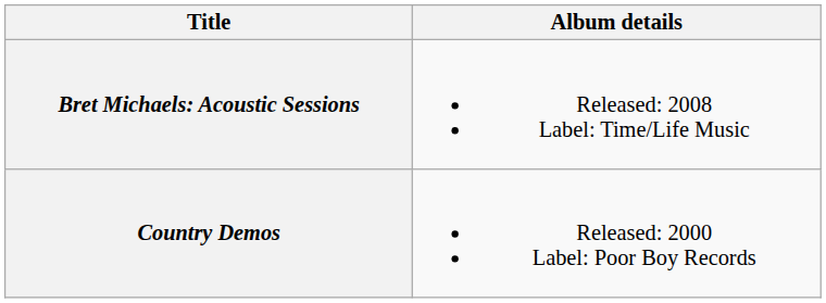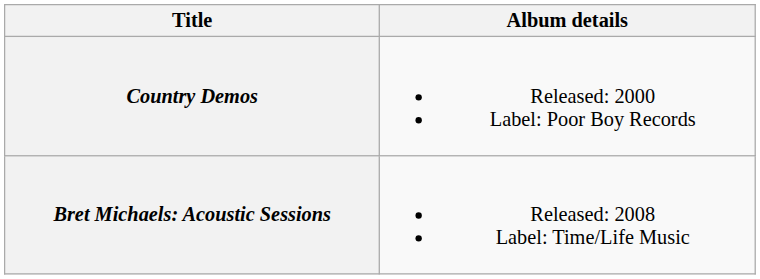 <table class="wikitable plainrowheaders" style="text-align:center;">
 <tr>
 <th style="width:18em;">Title</th>
 <th style="width:18em;">Album details</th>
 </tr>
 <tr>
+<th scope="row"><em>Country Demos</em></th>
+<td><br><ul><li>Released: 2000</li><li>Label: Poor Boy Records</li></ul></td>
+</tr>
+<tr>
 <th scope="row"><em>Bret Michaels: Acoustic Sessions</em></th>
 <td><br><ul><li>Released: 2008</li><li>Label: Time/Life Music</li></ul></td>
 </tr>
-<tr>
-<th scope="row"><em>Country Demos</em></th>
-<td><br><ul><li>Released: 2000</li><li>Label: Poor Boy Records</li></ul></td>
-</tr>
 </table>
